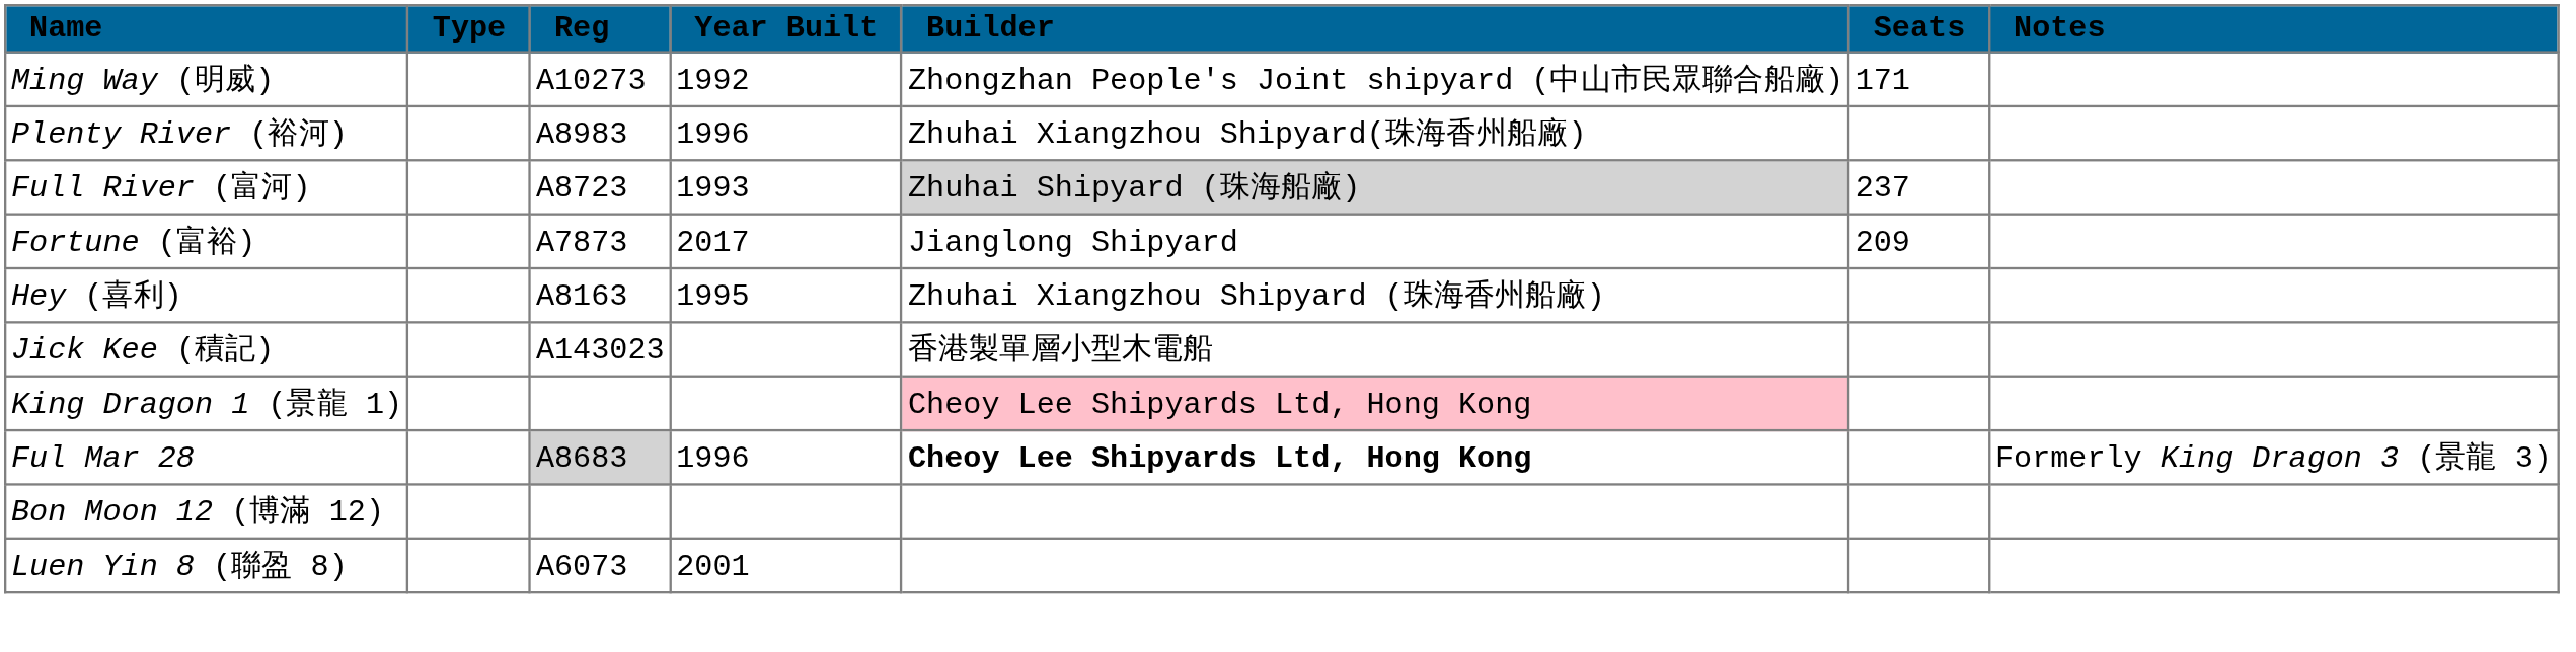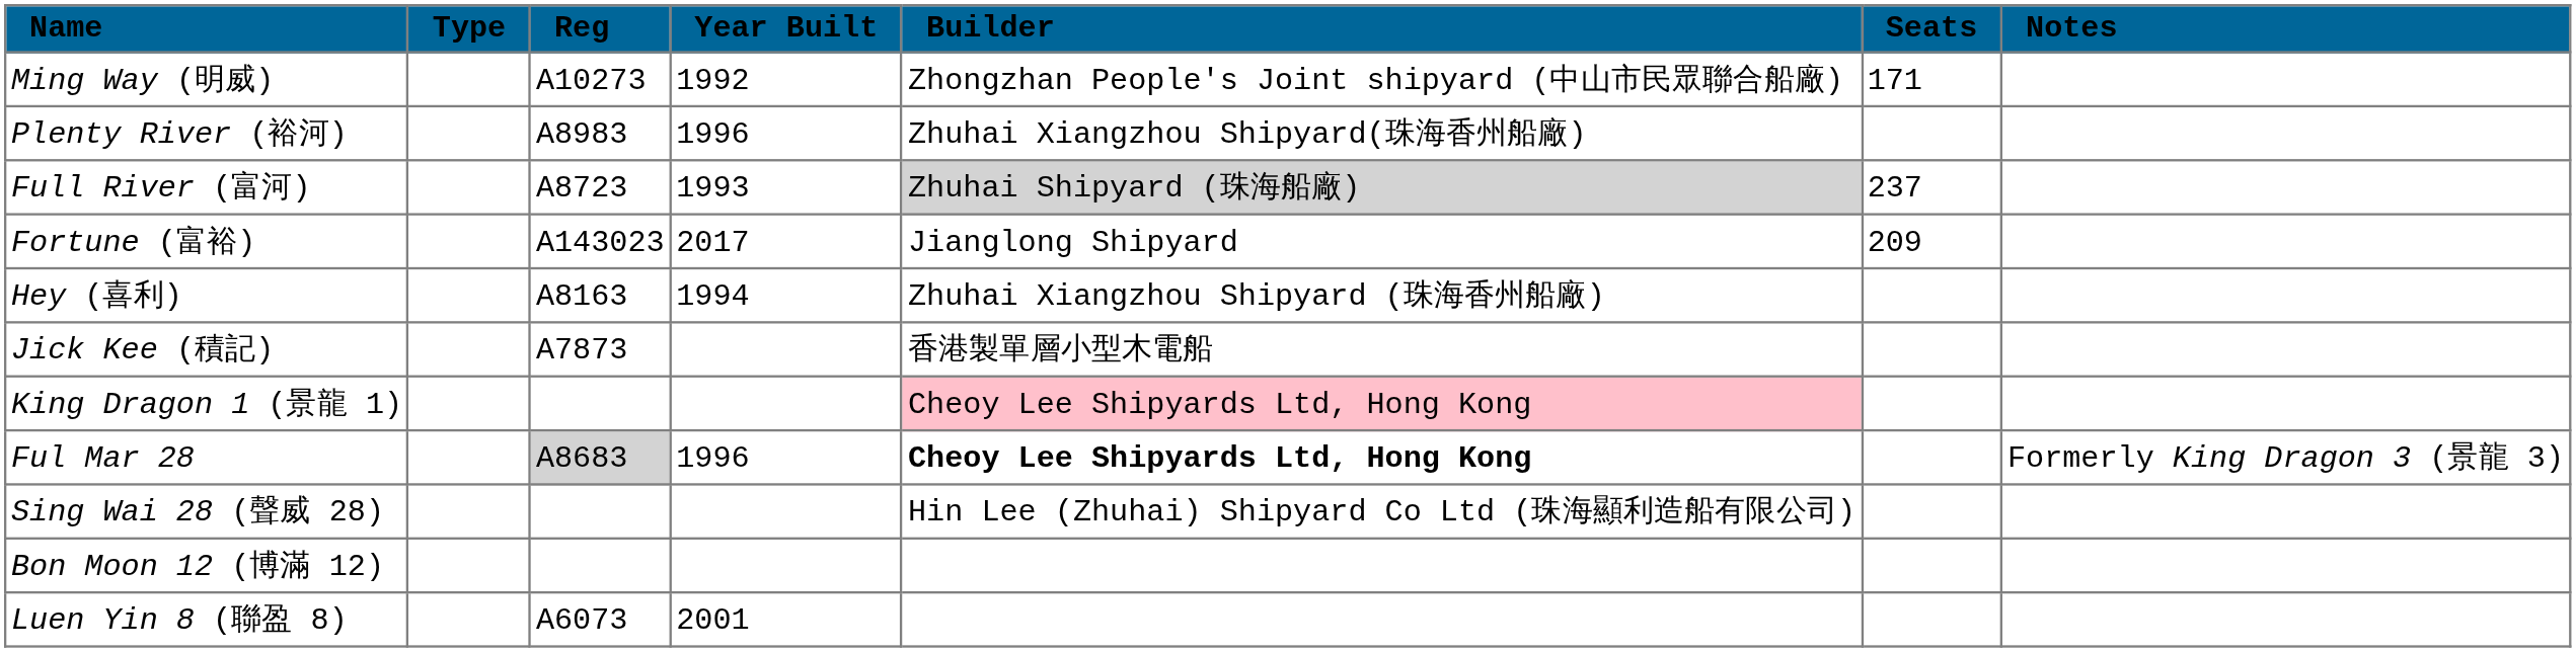 <table border="1" cellspacing="1" cellpadding="2" style="border-collapse: collapse;">
 <tr ---- style="background:#006699;">
 <td><strong><span> Name </span></strong></td>
 <td><strong><span> Type </span></strong></td>
 <td><strong><span> Reg </span></strong></td>
 <td><strong><span> Year Built </span></strong></td>
 <td><strong><span> Builder </span></strong></td>
 <td><strong><span> Seats </span></strong></td>
 <td><strong><span> Notes </span></strong></td>
 </tr>
 <tr>
 <td><em>Ming Way</em> (明威)</td>
 <td></td>
 <td>A10273</td>
 <td>1992</td>
 <td>Zhongzhan People's Joint shipyard (中山市民眾聯合船廠)</td>
 <td>171</td>
 <td></td>
 </tr>
 <tr>
 <td><em>Plenty River</em> (裕河)</td>
 <td></td>
 <td>A8983</td>
 <td>1996</td>
 <td>Zhuhai Xiangzhou Shipyard(珠海香州船廠)</td>
 <td></td>
 <td></td>
 </tr>
 <tr>
 <td><em>Full River</em> (富河)</td>
 <td></td>
 <td>A8723</td>
 <td>1993</td>
 <td style="background: lightgrey;">Zhuhai Shipyard (珠海船廠)</td>
 <td>237</td>
 <td></td>
 </tr>
 <tr>
 <td><em>Fortune</em> (富裕)</td>
 <td></td>
-<td>A7873</td>
+<td>A143023</td>
 <td>2017</td>
 <td>Jianglong Shipyard</td>
 <td>209</td>
 <td></td>
 </tr>
 <tr>
 <td><em>Hey</em> (喜利)</td>
 <td></td>
 <td>A8163</td>
-<td>1995</td>
+<td>1994</td>
 <td>Zhuhai Xiangzhou Shipyard (珠海香州船廠)</td>
 <td></td>
 <td></td>
 </tr>
 <tr>
 <td><em>Jick Kee</em> (積記)</td>
 <td></td>
-<td>A143023</td>
+<td>A7873</td>
 <td></td>
 <td>香港製單層小型木電船</td>
 <td></td>
 <td></td>
 </tr>
 <tr>
 <td><em>King Dragon 1</em> (景龍 1)</td>
 <td></td>
 <td></td>
 <td></td>
 <td style="background: pink;">Cheoy Lee Shipyards Ltd, Hong Kong</td>
 <td></td>
 <td></td>
 </tr>
 <tr>
 <td><em>Ful Mar 28</em></td>
 <td></td>
 <td style="background: lightgrey;">A8683</td>
 <td>1996</td>
 <td><strong>Cheoy Lee Shipyards Ltd, Hong Kong</strong></td>
 <td></td>
 <td>Formerly <em>King Dragon 3</em> (景龍 3)</td>
 </tr>
 <tr>
+<td><em>Sing Wai 28</em> (聲威 28)</td>
+<td></td>
+<td></td>
+<td></td>
+<td>Hin Lee (Zhuhai) Shipyard Co Ltd (珠海顯利造船有限公司)</td>
+<td></td>
+<td></td>
+</tr>
+<tr>
 <td><em>Bon Moon 12</em> (博滿 12)</td>
 <td></td>
 <td></td>
 <td></td>
 <td></td>
 <td></td>
 <td></td>
 </tr>
 <tr>
 <td><em>Luen Yin 8</em> (聯盈 8)</td>
 <td></td>
 <td>A6073</td>
 <td>2001</td>
 <td></td>
 <td></td>
 <td></td>
 </tr>
 </table>
